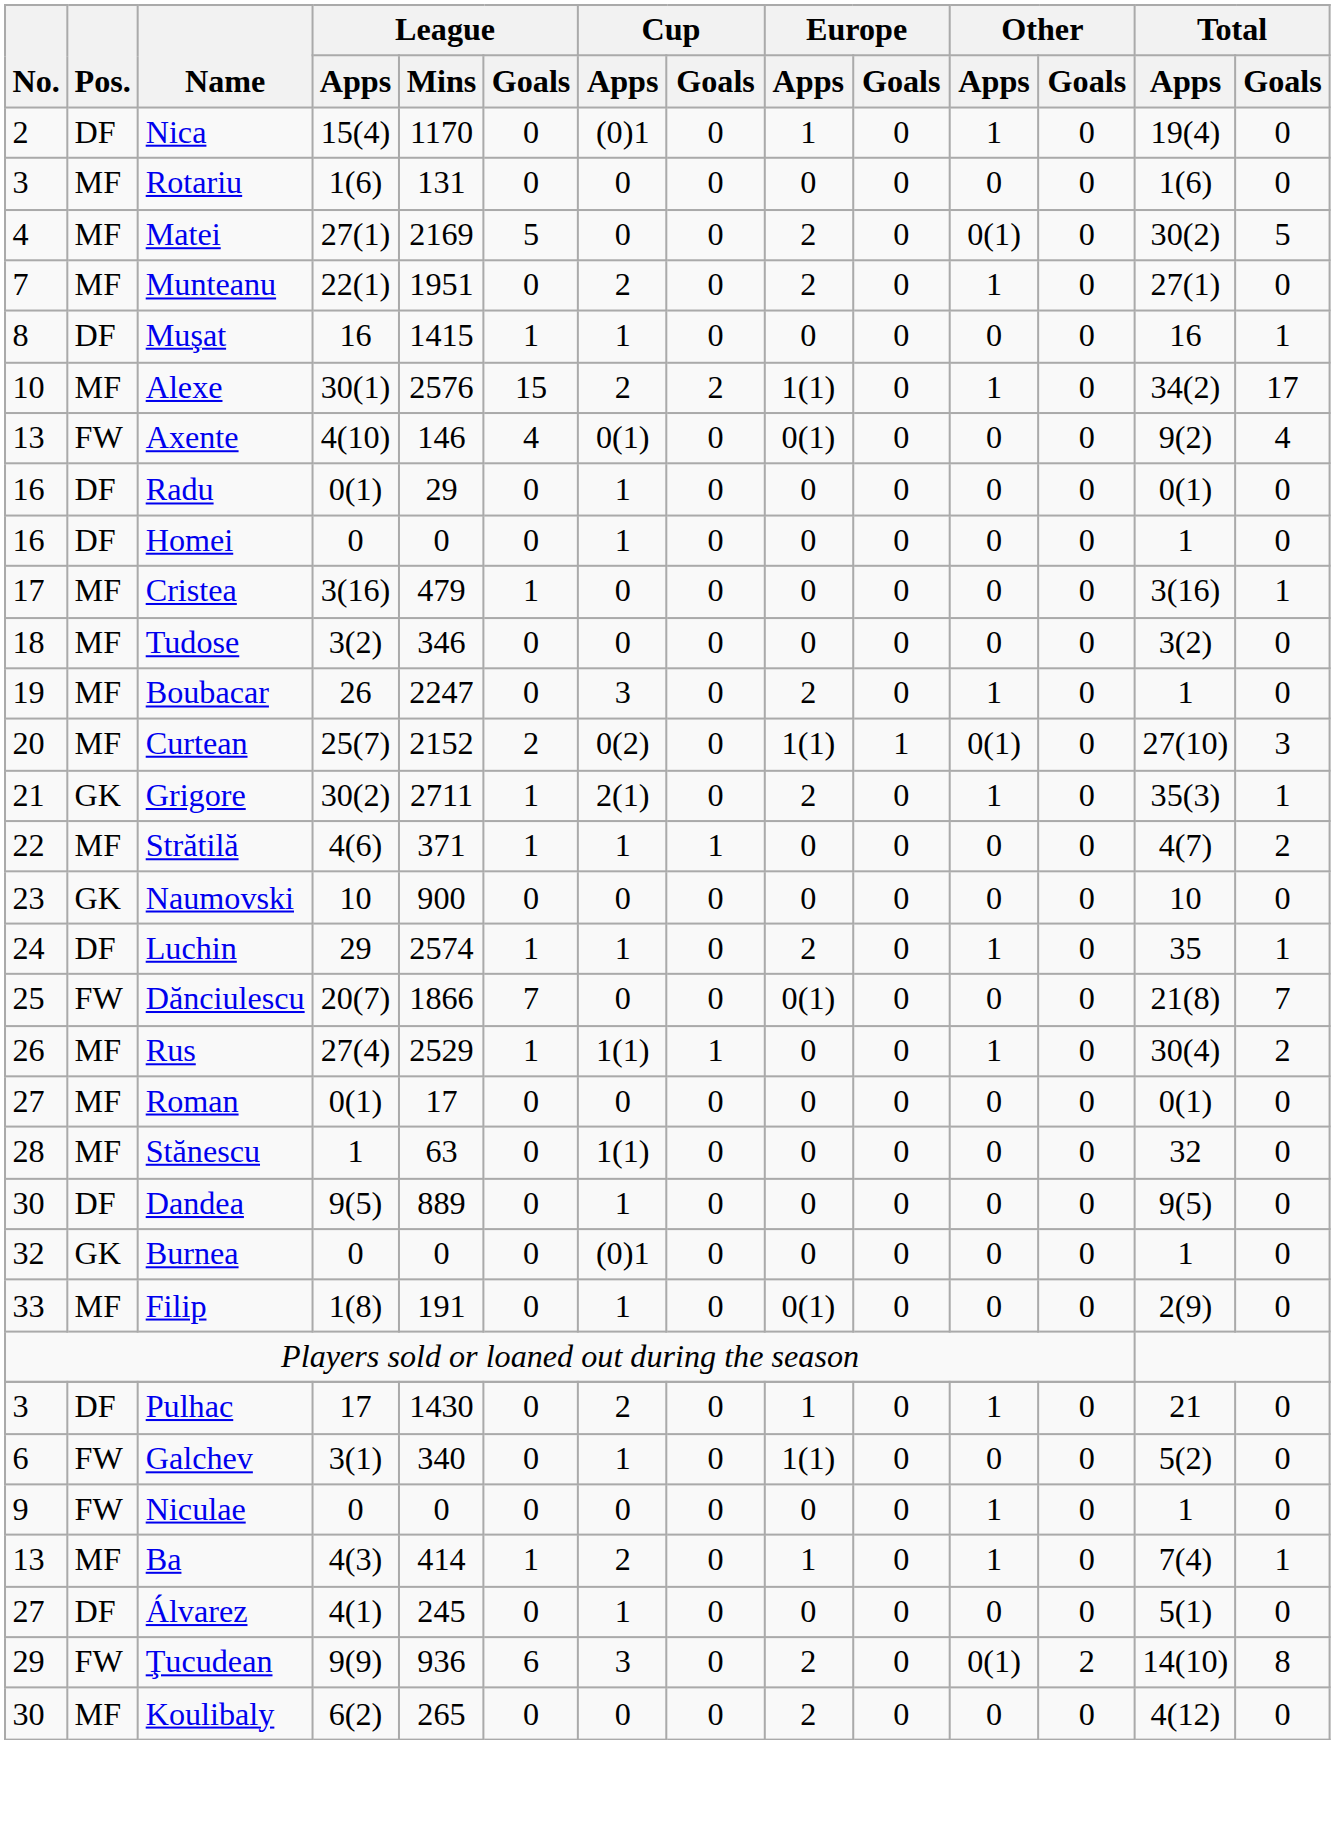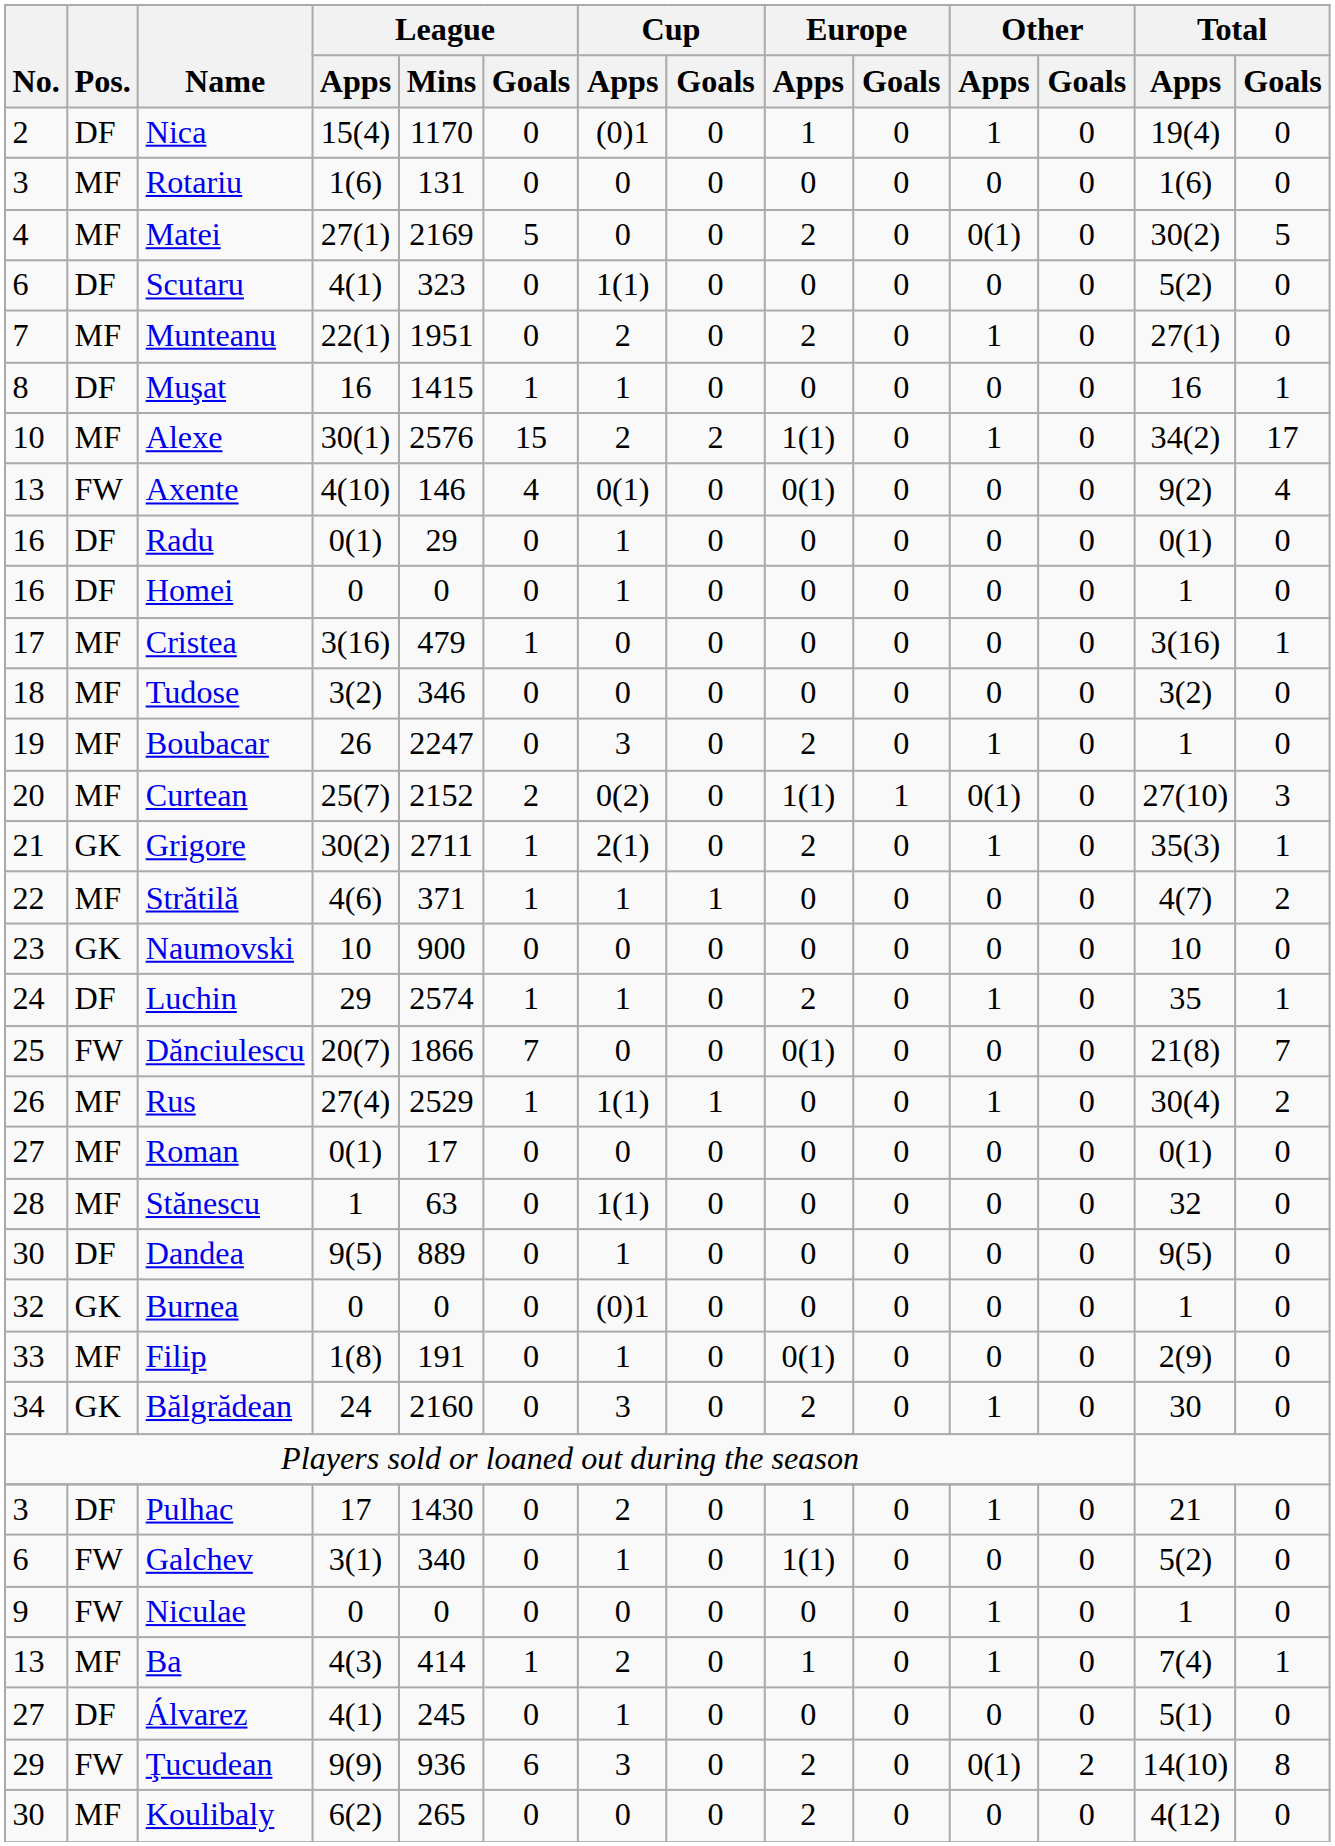 <table class="wikitable" style="text-align:center">
 <tr>
 <th rowspan="2" valign="bottom">No.</th>
 <th rowspan="2" valign="bottom">Pos.</th>
 <th rowspan="2" valign="bottom">Name</th>
 <th colspan="3" width="125">League</th>
 <th colspan="2" width="85">Cup</th>
 <th colspan="2" width="85">Europe</th>
 <th colspan="2" width="85">Other</th>
 <th colspan="2" width="85">Total</th>
 </tr>
 <tr>
 <th>Apps</th>
 <th>Mins</th>
 <th>Goals</th>
 <th>Apps</th>
 <th>Goals</th>
 <th>Apps</th>
 <th>Goals</th>
 <th>Apps</th>
 <th>Goals</th>
 <th>Apps</th>
 <th>Goals</th>
 </tr>
 <tr>
 <td align="left">2</td>
 <td align="left">DF</td>
 <td align="left"> <a href='#'>Nica</a></td>
 <td>15(4)</td>
 <td>1170</td>
 <td>0</td>
 <td>(0)1</td>
 <td>0</td>
 <td>1</td>
 <td>0</td>
 <td>1</td>
 <td>0</td>
 <td>19(4)</td>
 <td>0</td>
 </tr>
 <tr>
 <td align="left">3</td>
 <td align="left">MF</td>
 <td align="left"> <a href='#'>Rotariu</a></td>
 <td>1(6)</td>
 <td>131</td>
 <td>0</td>
 <td>0</td>
 <td>0</td>
 <td>0</td>
 <td>0</td>
 <td>0</td>
 <td>0</td>
 <td>1(6)</td>
 <td>0</td>
 </tr>
 <tr>
 <td align="left">4</td>
 <td align="left">MF</td>
 <td align="left"> <a href='#'>Matei</a></td>
 <td>27(1)</td>
 <td>2169</td>
 <td>5</td>
 <td>0</td>
 <td>0</td>
 <td>2</td>
 <td>0</td>
 <td>0(1)</td>
 <td>0</td>
 <td>30(2)</td>
 <td>5</td>
+</tr>
+<tr>
+<td align="left">6</td>
+<td align="left">DF</td>
+<td align="left"> <a href='#'>Scutaru</a></td>
+<td>4(1)</td>
+<td>323</td>
+<td>0</td>
+<td>1(1)</td>
+<td>0</td>
+<td>0</td>
+<td>0</td>
+<td>0</td>
+<td>0</td>
+<td>5(2)</td>
+<td>0</td>
 </tr>
 <tr>
 <td align="left">7</td>
 <td align="left">MF</td>
 <td align="left"> <a href='#'>Munteanu</a></td>
 <td>22(1)</td>
 <td>1951</td>
 <td>0</td>
 <td>2</td>
 <td>0</td>
 <td>2</td>
 <td>0</td>
 <td>1</td>
 <td>0</td>
 <td>27(1)</td>
 <td>0</td>
 </tr>
 <tr>
 <td align="left">8</td>
 <td align="left">DF</td>
 <td align="left"> <a href='#'>Muşat</a></td>
 <td>16</td>
 <td>1415</td>
 <td>1</td>
 <td>1</td>
 <td>0</td>
 <td>0</td>
 <td>0</td>
 <td>0</td>
 <td>0</td>
 <td>16</td>
 <td>1</td>
 </tr>
 <tr>
 <td align="left">10</td>
 <td align="left">MF</td>
 <td align="left"> <a href='#'>Alexe</a></td>
 <td>30(1)</td>
 <td>2576</td>
 <td>15</td>
 <td>2</td>
 <td>2</td>
 <td>1(1)</td>
 <td>0</td>
 <td>1</td>
 <td>0</td>
 <td>34(2)</td>
 <td>17</td>
 </tr>
 <tr>
 <td align="left">13</td>
 <td align="left">FW</td>
 <td align="left"> <a href='#'>Axente</a></td>
 <td>4(10)</td>
 <td>146</td>
 <td>4</td>
 <td>0(1)</td>
 <td>0</td>
 <td>0(1)</td>
 <td>0</td>
 <td>0</td>
 <td>0</td>
 <td>9(2)</td>
 <td>4</td>
 </tr>
 <tr>
 <td align="left">16</td>
 <td align="left">DF</td>
 <td align="left"> <a href='#'>Radu</a></td>
 <td>0(1)</td>
 <td>29</td>
 <td>0</td>
 <td>1</td>
 <td>0</td>
 <td>0</td>
 <td>0</td>
 <td>0</td>
 <td>0</td>
 <td>0(1)</td>
 <td>0</td>
 </tr>
 <tr>
 <td align="left">16</td>
 <td align="left">DF</td>
 <td align="left"> <a href='#'>Homei</a></td>
 <td>0</td>
 <td>0</td>
 <td>0</td>
 <td>1</td>
 <td>0</td>
 <td>0</td>
 <td>0</td>
 <td>0</td>
 <td>0</td>
 <td>1</td>
 <td>0</td>
 </tr>
 <tr>
 <td align="left">17</td>
 <td align="left">MF</td>
 <td align="left"> <a href='#'>Cristea</a></td>
 <td>3(16)</td>
 <td>479</td>
 <td>1</td>
 <td>0</td>
 <td>0</td>
 <td>0</td>
 <td>0</td>
 <td>0</td>
 <td>0</td>
 <td>3(16)</td>
 <td>1</td>
 </tr>
 <tr>
 <td align="left">18</td>
 <td align="left">MF</td>
 <td align="left"> <a href='#'>Tudose</a></td>
 <td>3(2)</td>
 <td>346</td>
 <td>0</td>
 <td>0</td>
 <td>0</td>
 <td>0</td>
 <td>0</td>
 <td>0</td>
 <td>0</td>
 <td>3(2)</td>
 <td>0</td>
 </tr>
 <tr>
 <td align="left">19</td>
 <td align="left">MF</td>
 <td align="left"> <a href='#'>Boubacar</a></td>
 <td>26</td>
 <td>2247</td>
 <td>0</td>
 <td>3</td>
 <td>0</td>
 <td>2</td>
 <td>0</td>
 <td>1</td>
 <td>0</td>
 <td>1</td>
 <td>0</td>
 </tr>
 <tr>
 <td align="left">20</td>
 <td align="left">MF</td>
 <td align="left"> <a href='#'>Curtean</a></td>
 <td>25(7)</td>
 <td>2152</td>
 <td>2</td>
 <td>0(2)</td>
 <td>0</td>
 <td>1(1)</td>
 <td>1</td>
 <td>0(1)</td>
 <td>0</td>
 <td>27(10)</td>
 <td>3</td>
 </tr>
 <tr>
 <td align="left">21</td>
 <td align="left">GK</td>
 <td align="left"> <a href='#'>Grigore</a></td>
 <td>30(2)</td>
 <td>2711</td>
 <td>1</td>
 <td>2(1)</td>
 <td>0</td>
 <td>2</td>
 <td>0</td>
 <td>1</td>
 <td>0</td>
 <td>35(3)</td>
 <td>1</td>
 </tr>
 <tr>
 <td align="left">22</td>
 <td align="left">MF</td>
 <td align="left"> <a href='#'>Strătilă</a></td>
 <td>4(6)</td>
 <td>371</td>
 <td>1</td>
 <td>1</td>
 <td>1</td>
 <td>0</td>
 <td>0</td>
 <td>0</td>
 <td>0</td>
 <td>4(7)</td>
 <td>2</td>
 </tr>
 <tr>
 <td align="left">23</td>
 <td align="left">GK</td>
 <td align="left"> <a href='#'>Naumovski</a></td>
 <td>10</td>
 <td>900</td>
 <td>0</td>
 <td>0</td>
 <td>0</td>
 <td>0</td>
 <td>0</td>
 <td>0</td>
 <td>0</td>
 <td>10</td>
 <td>0</td>
 </tr>
 <tr>
 <td align="left">24</td>
 <td align="left">DF</td>
 <td align="left"> <a href='#'>Luchin</a></td>
 <td>29</td>
 <td>2574</td>
 <td>1</td>
 <td>1</td>
 <td>0</td>
 <td>2</td>
 <td>0</td>
 <td>1</td>
 <td>0</td>
 <td>35</td>
 <td>1</td>
 </tr>
 <tr>
 <td align="left">25</td>
 <td align="left">FW</td>
 <td align="left"> <a href='#'>Dănciulescu</a></td>
 <td>20(7)</td>
 <td>1866</td>
 <td>7</td>
 <td>0</td>
 <td>0</td>
 <td>0(1)</td>
 <td>0</td>
 <td>0</td>
 <td>0</td>
 <td>21(8)</td>
 <td>7</td>
 </tr>
 <tr>
 <td align="left">26</td>
 <td align="left">MF</td>
 <td align="left"> <a href='#'>Rus</a></td>
 <td>27(4)</td>
 <td>2529</td>
 <td>1</td>
 <td>1(1)</td>
 <td>1</td>
 <td>0</td>
 <td>0</td>
 <td>1</td>
 <td>0</td>
 <td>30(4)</td>
 <td>2</td>
 </tr>
 <tr>
 <td align="left">27</td>
 <td align="left">MF</td>
 <td align="left"> <a href='#'>Roman</a></td>
 <td>0(1)</td>
 <td>17</td>
 <td>0</td>
 <td>0</td>
 <td>0</td>
 <td>0</td>
 <td>0</td>
 <td>0</td>
 <td>0</td>
 <td>0(1)</td>
 <td>0</td>
 </tr>
 <tr>
 <td align="left">28</td>
 <td align="left">MF</td>
 <td align="left"> <a href='#'>Stănescu</a></td>
 <td>1</td>
 <td>63</td>
 <td>0</td>
 <td>1(1)</td>
 <td>0</td>
 <td>0</td>
 <td>0</td>
 <td>0</td>
 <td>0</td>
 <td>32</td>
 <td>0</td>
 </tr>
 <tr>
 <td align="left">30</td>
 <td align="left">DF</td>
 <td align="left"> <a href='#'>Dandea</a></td>
 <td>9(5)</td>
 <td>889</td>
 <td>0</td>
 <td>1</td>
 <td>0</td>
 <td>0</td>
 <td>0</td>
 <td>0</td>
 <td>0</td>
 <td>9(5)</td>
 <td>0</td>
 </tr>
 <tr>
 <td align="left">32</td>
 <td align="left">GK</td>
 <td align="left"> <a href='#'>Burnea</a></td>
 <td>0</td>
 <td>0</td>
 <td>0</td>
 <td>(0)1</td>
 <td>0</td>
 <td>0</td>
 <td>0</td>
 <td>0</td>
 <td>0</td>
 <td>1</td>
 <td>0</td>
 </tr>
 <tr>
 <td align="left">33</td>
 <td align="left">MF</td>
 <td align="left"> <a href='#'>Filip</a></td>
 <td>1(8)</td>
 <td>191</td>
 <td>0</td>
 <td>1</td>
 <td>0</td>
 <td>0(1)</td>
 <td>0</td>
 <td>0</td>
 <td>0</td>
 <td>2(9)</td>
 <td>0</td>
 </tr>
 <tr>
+<td align="left">34</td>
+<td align="left">GK</td>
+<td align="left"> <a href='#'>Bălgrădean</a></td>
+<td>24</td>
+<td>2160</td>
+<td>0</td>
+<td>3</td>
+<td>0</td>
+<td>2</td>
+<td>0</td>
+<td>1</td>
+<td>0</td>
+<td>30</td>
+<td>0</td>
+</tr>
+<tr>
 <td colspan="12"><em>Players sold or loaned out during the season</em></td>
 </tr>
 <tr>
 </tr>
 <tr>
 <td align="left">3</td>
 <td align="left">DF</td>
 <td align="left"> <a href='#'>Pulhac</a></td>
 <td>17</td>
 <td>1430</td>
 <td>0</td>
 <td>2</td>
 <td>0</td>
 <td>1</td>
 <td>0</td>
 <td>1</td>
 <td>0</td>
 <td>21</td>
 <td>0</td>
 </tr>
 <tr>
 <td align="left">6</td>
 <td align="left">FW</td>
 <td align="left"> <a href='#'>Galchev</a></td>
 <td>3(1)</td>
 <td>340</td>
 <td>0</td>
 <td>1</td>
 <td>0</td>
 <td>1(1)</td>
 <td>0</td>
 <td>0</td>
 <td>0</td>
 <td>5(2)</td>
 <td>0</td>
 </tr>
 <tr>
 <td align="left">9</td>
 <td align="left">FW</td>
 <td align="left"> <a href='#'>Niculae</a></td>
 <td>0</td>
 <td>0</td>
 <td>0</td>
 <td>0</td>
 <td>0</td>
 <td>0</td>
 <td>0</td>
 <td>1</td>
 <td>0</td>
 <td>1</td>
 <td>0</td>
 </tr>
 <tr>
 <td align="left">13</td>
 <td align="left">MF</td>
 <td align="left"> <a href='#'>Ba</a></td>
 <td>4(3)</td>
 <td>414</td>
 <td>1</td>
 <td>2</td>
 <td>0</td>
 <td>1</td>
 <td>0</td>
 <td>1</td>
 <td>0</td>
 <td>7(4)</td>
 <td>1</td>
 </tr>
 <tr>
 <td align="left">27</td>
 <td align="left">DF</td>
 <td align="left"> <a href='#'>Álvarez</a></td>
 <td>4(1)</td>
 <td>245</td>
 <td>0</td>
 <td>1</td>
 <td>0</td>
 <td>0</td>
 <td>0</td>
 <td>0</td>
 <td>0</td>
 <td>5(1)</td>
 <td>0</td>
 </tr>
 <tr>
 <td align="left">29</td>
 <td align="left">FW</td>
 <td align="left"> <a href='#'>Ţucudean</a></td>
 <td>9(9)</td>
 <td>936</td>
 <td>6</td>
 <td>3</td>
 <td>0</td>
 <td>2</td>
 <td>0</td>
 <td>0(1)</td>
 <td>2</td>
 <td>14(10)</td>
 <td>8</td>
 </tr>
 <tr>
 <td align="left">30</td>
 <td align="left">MF</td>
 <td align="left"> <a href='#'>Koulibaly</a></td>
 <td>6(2)</td>
 <td>265</td>
 <td>0</td>
 <td>0</td>
 <td>0</td>
 <td>2</td>
 <td>0</td>
 <td>0</td>
 <td>0</td>
 <td>4(12)</td>
 <td>0</td>
 </tr>
 </table>
